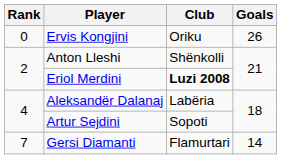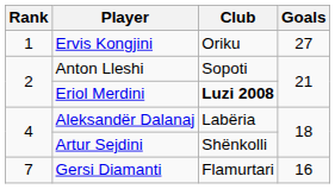 <table class="wikitable" style="text-align:center">
 <tr>
 <th>Rank</th>
 <th>Player</th>
 <th>Club</th>
 <th>Goals</th>
 </tr>
 <tr>
-<td rowspan="1">0</td>
+<td rowspan="1">1</td>
 <td align="left"> <a href='#'>Ervis Kongjini</a></td>
 <td align="left">Oriku</td>
-<td rowspan="1">26</td>
+<td rowspan="1">27</td>
 </tr>
 <tr>
 <td rowspan="2">2</td>
 <td align="left"> Anton Lleshi</td>
-<td align="left">Shënkolli</td>
+<td align="left">Sopoti</td>
 <td rowspan="2">21</td>
 </tr>
 <tr>
 <td align="left"> <a href='#'>Eriol Merdini</a></td>
 <td align="left"><strong>Luzi 2008</strong></td>
 </tr>
 <tr>
 <td rowspan="2">4</td>
 <td align="left"> <a href='#'>Aleksandër Dalanaj</a></td>
 <td align="left">Labëria</td>
 <td rowspan="2">18</td>
 </tr>
 <tr>
 <td align="left"> <a href='#'>Artur Sejdini</a></td>
-<td align="left">Sopoti</td>
+<td align="left">Shënkolli</td>
 </tr>
 <tr>
 <td rowspan="1">7</td>
 <td align="left"> <a href='#'>Gersi Diamanti</a></td>
 <td align="left">Flamurtari</td>
-<td rowspan="1">14</td>
+<td rowspan="1">16</td>
 </tr>
 </table>
